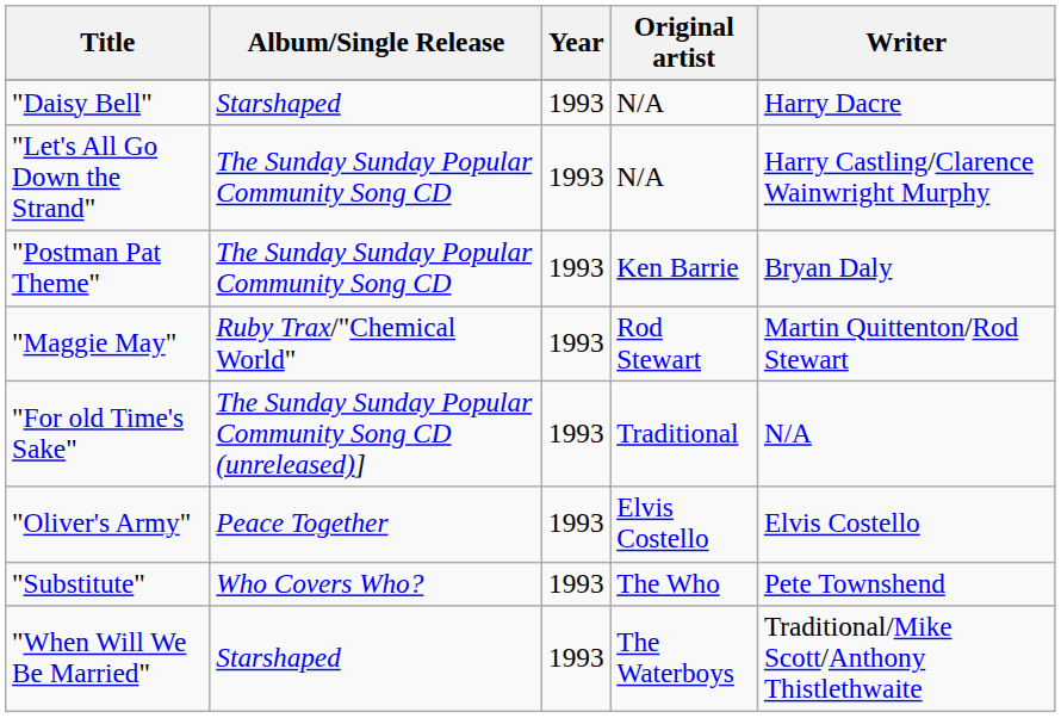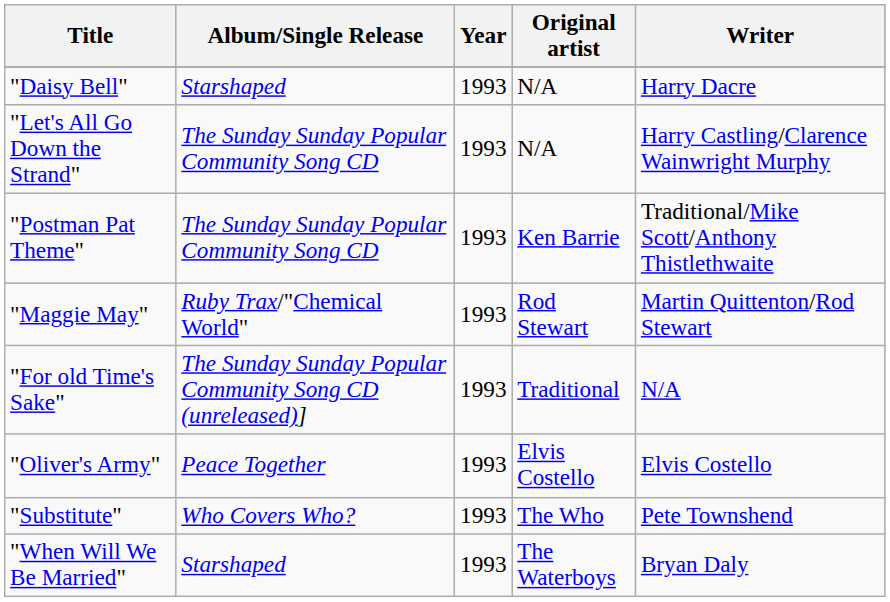 <table class="wikitable sortable">
 <tr>
 <th>Title</th>
 <th>Album/Single Release</th>
 <th>Year</th>
 <th>Original artist</th>
 <th>Writer</th>
 </tr>
 <tr>
 </tr>
 <tr>
 <td>"<a href='#'>Daisy Bell</a>"</td>
 <td><em><a href='#'>Starshaped</a></em></td>
 <td>1993</td>
 <td>N/A</td>
 <td><a href='#'>Harry Dacre</a></td>
 </tr>
 <tr>
 <td>"<a href='#'>Let's All Go Down the Strand</a>"</td>
 <td><em><a href='#'>The Sunday Sunday Popular Community Song CD</a></em></td>
 <td>1993</td>
 <td>N/A</td>
 <td><a href='#'>Harry Castling</a>/<a href='#'>Clarence Wainwright Murphy</a></td>
 </tr>
 <tr>
 <td>"<a href='#'>Postman Pat Theme</a>"</td>
 <td><em><a href='#'>The Sunday Sunday Popular Community Song CD</a></em></td>
 <td>1993</td>
 <td><a href='#'>Ken Barrie</a></td>
-<td><a href='#'>Bryan Daly</a></td>
+<td>Traditional/<a href='#'>Mike Scott</a>/<a href='#'>Anthony Thistlethwaite</a></td>
 </tr>
 <tr>
 <td>"<a href='#'>Maggie May</a>"</td>
 <td><em><a href='#'>Ruby Trax</a></em>/"<a href='#'>Chemical World</a>"</td>
 <td>1993</td>
 <td><a href='#'>Rod Stewart</a></td>
 <td><a href='#'>Martin Quittenton</a>/<a href='#'>Rod Stewart</a></td>
 </tr>
 <tr>
 <td>"<a href='#'>For old Time's Sake</a>"</td>
 <td><em><a href='#'>The Sunday Sunday Popular Community Song CD (unreleased)</a>]</em></td>
 <td>1993</td>
 <td><a href='#'>Traditional</a></td>
 <td><a href='#'>N/A</a></td>
 </tr>
 <tr>
 <td>"<a href='#'>Oliver's Army</a>"</td>
 <td><em><a href='#'>Peace Together</a></em></td>
 <td>1993</td>
 <td><a href='#'>Elvis Costello</a></td>
 <td><a href='#'>Elvis Costello</a></td>
 </tr>
 <tr>
 <td>"<a href='#'>Substitute</a>"</td>
 <td><em><a href='#'>Who Covers Who?</a></em></td>
 <td>1993</td>
 <td><a href='#'>The Who</a></td>
 <td><a href='#'>Pete Townshend</a></td>
 </tr>
 <tr>
 <td>"<a href='#'>When Will We Be Married</a>"</td>
 <td><em><a href='#'>Starshaped</a></em></td>
 <td>1993</td>
 <td><a href='#'>The Waterboys</a></td>
-<td>Traditional/<a href='#'>Mike Scott</a>/<a href='#'>Anthony Thistlethwaite</a></td>
+<td><a href='#'>Bryan Daly</a></td>
 </tr>
 </table>
